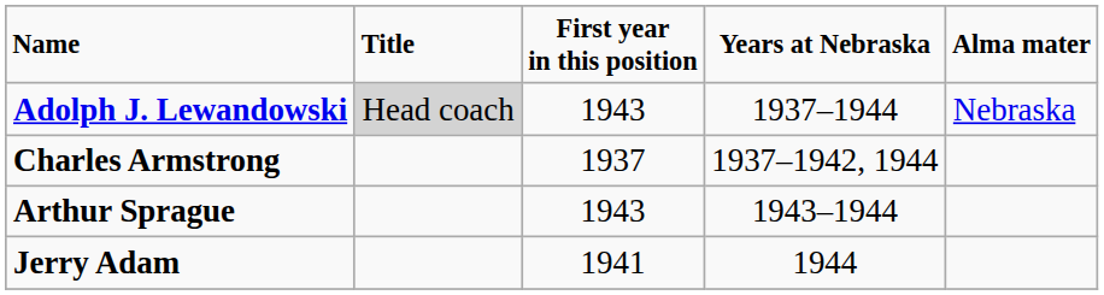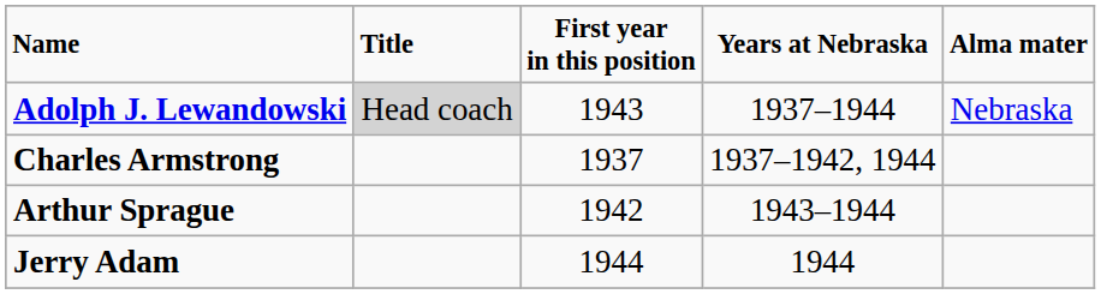 <table class="wikitable">
 <tr style="font-size:smaller">
 <td><strong>Name</strong></td>
 <td><strong>Title</strong></td>
 <td align="center"><strong>First year<br>in this position</strong></td>
 <td align="center"><strong>Years at Nebraska</strong></td>
 <td><strong>Alma mater</strong></td>
 </tr>
 <tr>
 <td><strong><a href='#'>Adolph J. Lewandowski</a></strong></td>
 <td style="background: lightgrey;">Head coach</td>
 <td align="center">1943</td>
 <td align="center">1937–1944</td>
 <td><a href='#'>Nebraska</a></td>
 </tr>
 <tr>
 <td><strong>Charles Armstrong</strong></td>
 <td></td>
 <td align="center">1937</td>
 <td align="center">1937–1942, 1944</td>
 <td></td>
 </tr>
 <tr>
 <td><strong>Arthur Sprague</strong></td>
 <td></td>
-<td align="center">1943</td>
+<td align="center">1942</td>
 <td align="center">1943–1944</td>
 <td></td>
 </tr>
 <tr>
 <td><strong>Jerry Adam</strong></td>
 <td></td>
-<td align="center">1941</td>
+<td align="center">1944</td>
 <td align="center">1944</td>
 <td></td>
 </tr>
 </table>
